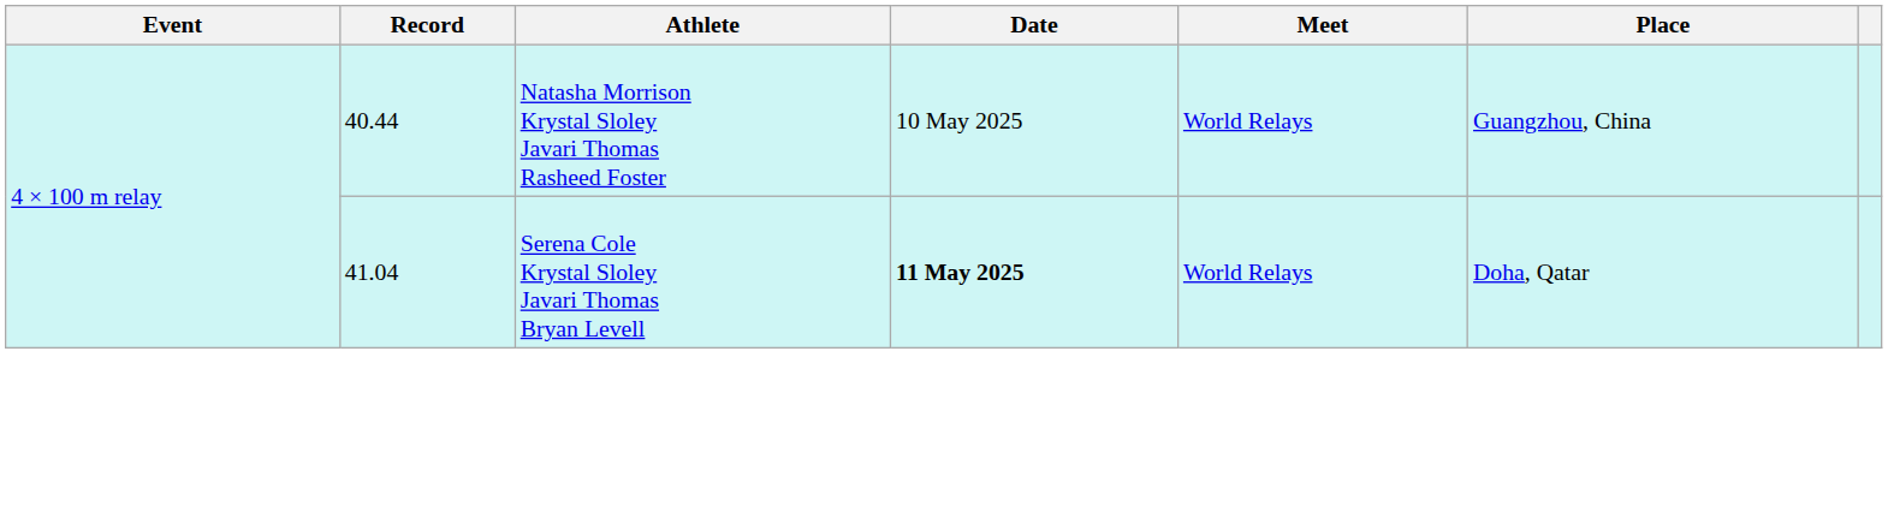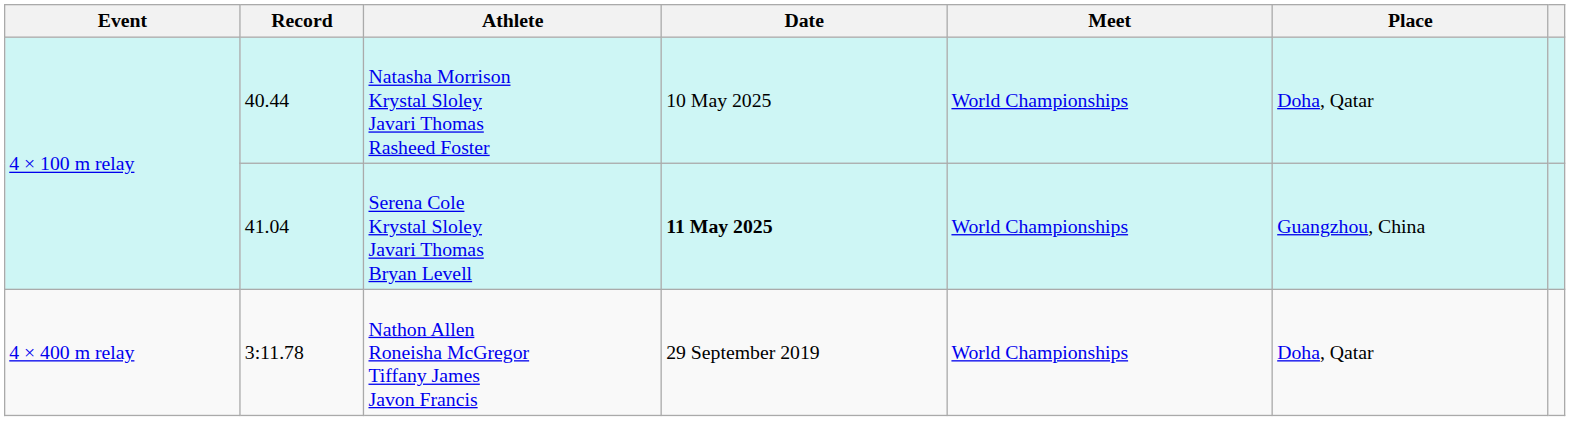 <table class="wikitable" style="font-size: 95%; width: 95%;">
 <tr>
 <th>Event</th>
 <th>Record</th>
 <th>Athlete</th>
 <th>Date</th>
 <th>Meet</th>
 <th>Place</th>
 <th></th>
 </tr>
 <tr style="background:#CEF6F5;">
 <td rowspan=2><a href='#'>4 × 100 m relay</a></td>
 <td>40.44</td>
 <td><br><a href='#'>Natasha Morrison</a><br><a href='#'>Krystal Sloley</a><br><a href='#'>Javari Thomas</a><br><a href='#'>Rasheed Foster</a></td>
 <td>10 May 2025</td>
-<td><a href='#'>World Relays</a></td>
-<td><a href='#'>Guangzhou</a>, China</td>
+<td><a href='#'>World Championships</a></td>
+<td><a href='#'>Doha</a>, Qatar</td>
 <td></td>
 </tr>
 <tr style="background:#CEF6F5;">
 <td>41.04</td>
 <td><br><a href='#'>Serena Cole</a><br><a href='#'>Krystal Sloley</a><br><a href='#'>Javari Thomas</a><br><a href='#'>Bryan Levell</a></td>
 <td><strong>11 May 2025</strong></td>
-<td><a href='#'>World Relays</a></td>
+<td><a href='#'>World Championships</a></td>
+<td><a href='#'>Guangzhou</a>, China</td>
+<td></td>
+</tr>
+<tr>
+<td><a href='#'>4 × 400 m relay</a></td>
+<td>3:11.78</td>
+<td><br><a href='#'>Nathon Allen</a><br><a href='#'>Roneisha McGregor</a><br><a href='#'>Tiffany James</a><br><a href='#'>Javon Francis</a></td>
+<td>29 September 2019</td>
+<td><a href='#'>World Championships</a></td>
 <td><a href='#'>Doha</a>, Qatar</td>
 <td></td>
 </tr>
 </table>
